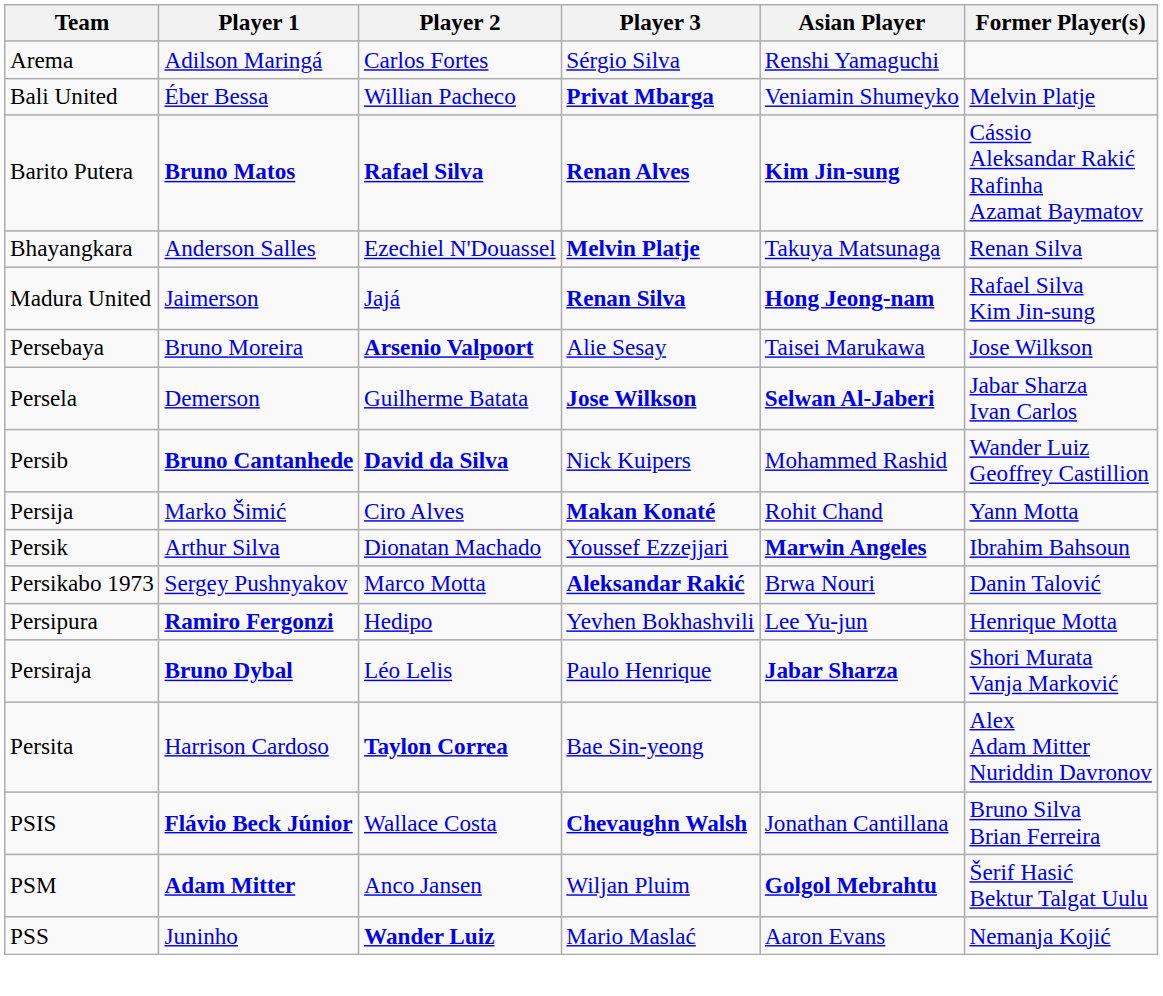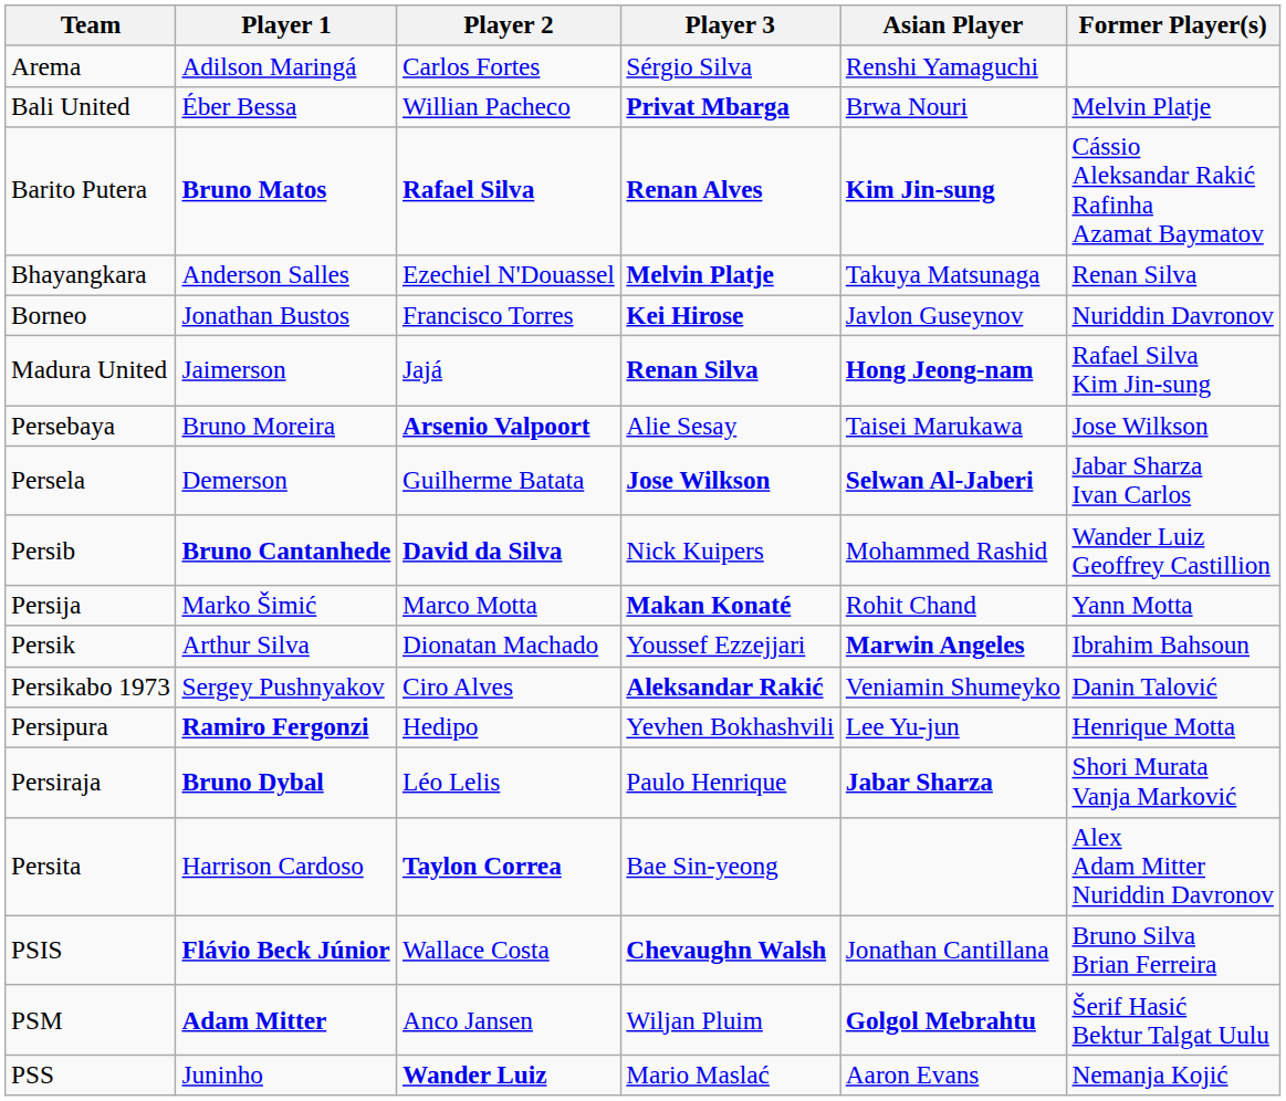 <table class="wikitable">
 <tr>
 <th>Team</th>
 <th>Player 1</th>
 <th>Player 2</th>
 <th>Player 3</th>
 <th>Asian Player</th>
 <th>Former Player(s)</th>
 </tr>
 <tr>
 <td class="nowrap">Arema</td>
 <td> <a href='#'>Adilson Maringá</a></td>
 <td> <a href='#'>Carlos Fortes</a></td>
 <td> <a href='#'>Sérgio Silva</a></td>
 <td> <a href='#'>Renshi Yamaguchi</a></td>
 <td></td>
 </tr>
 <tr>
 <td class="nowrap">Bali United</td>
 <td> <a href='#'>Éber Bessa</a></td>
 <td> <a href='#'>Willian Pacheco</a></td>
 <td> <strong><a href='#'>Privat Mbarga</a></strong></td>
-<td> <a href='#'>Veniamin Shumeyko</a></td>
+<td> <a href='#'>Brwa Nouri</a></td>
 <td> <a href='#'>Melvin Platje</a></td>
 </tr>
 <tr>
 <td class="nowrap">Barito Putera</td>
 <td> <strong><a href='#'>Bruno Matos</a></strong></td>
 <td> <strong><a href='#'>Rafael Silva</a></strong></td>
 <td> <strong><a href='#'>Renan Alves</a></strong></td>
 <td> <strong><a href='#'>Kim Jin-sung</a></strong></td>
 <td> <a href='#'>Cássio</a><br> <a href='#'>Aleksandar Rakić</a><br> <a href='#'>Rafinha</a><br> <a href='#'>Azamat Baymatov</a></td>
 </tr>
 <tr>
 <td class="nowrap">Bhayangkara</td>
 <td> <a href='#'>Anderson Salles</a></td>
 <td> <a href='#'>Ezechiel N'Douassel</a></td>
 <td> <strong><a href='#'>Melvin Platje</a></strong></td>
 <td> <a href='#'>Takuya Matsunaga</a></td>
 <td> <a href='#'>Renan Silva</a></td>
+</tr>
+<tr>
+<td class="nowrap">Borneo</td>
+<td> <a href='#'>Jonathan Bustos</a></td>
+<td> <a href='#'>Francisco Torres</a></td>
+<td> <strong><a href='#'>Kei Hirose</a></strong></td>
+<td> <a href='#'>Javlon Guseynov</a></td>
+<td> <a href='#'>Nuriddin Davronov</a></td>
 </tr>
 <tr>
 <td class="nowrap">Madura United</td>
 <td> <a href='#'>Jaimerson</a></td>
 <td> <a href='#'>Jajá</a></td>
 <td> <strong><a href='#'>Renan Silva</a></strong></td>
 <td> <strong><a href='#'>Hong Jeong-nam</a></strong></td>
 <td> <a href='#'>Rafael Silva</a><br> <a href='#'>Kim Jin-sung</a></td>
 </tr>
 <tr>
 <td class="nowrap">Persebaya</td>
 <td> <a href='#'>Bruno Moreira</a></td>
 <td> <strong><a href='#'>Arsenio Valpoort</a></strong></td>
 <td> <a href='#'>Alie Sesay</a></td>
 <td> <a href='#'>Taisei Marukawa</a></td>
 <td> <a href='#'>Jose Wilkson</a></td>
 </tr>
 <tr>
 <td class="nowrap">Persela</td>
 <td> <a href='#'>Demerson</a></td>
 <td> <a href='#'>Guilherme Batata</a></td>
 <td> <strong><a href='#'>Jose Wilkson</a></strong></td>
 <td> <strong><a href='#'>Selwan Al-Jaberi</a></strong></td>
 <td> <a href='#'>Jabar Sharza</a><br> <a href='#'>Ivan Carlos</a></td>
 </tr>
 <tr>
 <td class="nowrap">Persib</td>
 <td> <strong><a href='#'>Bruno Cantanhede</a></strong></td>
 <td> <strong><a href='#'>David da Silva</a></strong></td>
 <td> <a href='#'>Nick Kuipers</a></td>
 <td> <a href='#'>Mohammed Rashid</a></td>
 <td> <a href='#'>Wander Luiz</a><br> <a href='#'>Geoffrey Castillion</a></td>
 </tr>
 <tr>
 <td class="nowrap">Persija</td>
 <td> <a href='#'>Marko Šimić</a></td>
-<td> <a href='#'>Ciro Alves</a></td>
+<td> <a href='#'>Marco Motta</a></td>
 <td> <strong><a href='#'>Makan Konaté</a></strong></td>
 <td> <a href='#'>Rohit Chand</a></td>
 <td> <a href='#'>Yann Motta</a></td>
 </tr>
 <tr>
 <td class="nowrap">Persik</td>
 <td> <a href='#'>Arthur Silva</a></td>
 <td> <a href='#'>Dionatan Machado</a></td>
 <td> <a href='#'>Youssef Ezzejjari</a></td>
 <td> <strong><a href='#'>Marwin Angeles</a></strong></td>
 <td> <a href='#'>Ibrahim Bahsoun</a></td>
 </tr>
 <tr>
 <td class="nowrap">Persikabo 1973</td>
 <td> <a href='#'>Sergey Pushnyakov</a></td>
-<td> <a href='#'>Marco Motta</a></td>
+<td> <a href='#'>Ciro Alves</a></td>
 <td> <strong><a href='#'>Aleksandar Rakić</a></strong></td>
-<td> <a href='#'>Brwa Nouri</a></td>
+<td> <a href='#'>Veniamin Shumeyko</a></td>
 <td> <a href='#'>Danin Talović</a></td>
 </tr>
 <tr>
 <td class="nowrap">Persipura</td>
 <td> <strong><a href='#'>Ramiro Fergonzi</a></strong></td>
 <td> <a href='#'>Hedipo</a></td>
 <td> <a href='#'>Yevhen Bokhashvili</a></td>
 <td> <a href='#'>Lee Yu-jun</a></td>
 <td> <a href='#'>Henrique Motta</a></td>
 </tr>
 <tr>
 <td class="nowrap">Persiraja</td>
 <td> <strong><a href='#'>Bruno Dybal</a></strong></td>
 <td> <a href='#'>Léo Lelis</a></td>
 <td> <a href='#'>Paulo Henrique</a></td>
 <td> <strong><a href='#'>Jabar Sharza</a></strong></td>
 <td> <a href='#'>Shori Murata</a><br> <a href='#'>Vanja Marković</a></td>
 </tr>
 <tr>
 <td class="nowrap">Persita</td>
 <td> <a href='#'>Harrison Cardoso</a></td>
 <td> <strong><a href='#'>Taylon Correa</a></strong></td>
 <td> <a href='#'>Bae Sin-yeong</a></td>
 <td></td>
 <td> <a href='#'>Alex</a><br> <a href='#'>Adam Mitter</a><br> <a href='#'>Nuriddin Davronov</a></td>
 </tr>
 <tr>
 <td class="nowrap">PSIS</td>
 <td> <strong><a href='#'>Flávio Beck Júnior</a></strong></td>
 <td> <a href='#'>Wallace Costa</a></td>
 <td> <strong><a href='#'>Chevaughn Walsh</a></strong></td>
 <td> <a href='#'>Jonathan Cantillana</a></td>
 <td> <a href='#'>Bruno Silva</a><br> <a href='#'>Brian Ferreira</a></td>
 </tr>
 <tr>
 <td class="nowrap">PSM</td>
 <td> <strong><a href='#'>Adam Mitter</a></strong></td>
 <td> <a href='#'>Anco Jansen</a></td>
 <td> <a href='#'>Wiljan Pluim</a></td>
 <td> <strong><a href='#'>Golgol Mebrahtu</a></strong></td>
 <td> <a href='#'>Šerif Hasić</a><br> <a href='#'>Bektur Talgat Uulu</a></td>
 </tr>
 <tr>
 <td class="nowrap">PSS</td>
 <td> <a href='#'>Juninho</a></td>
 <td> <strong><a href='#'>Wander Luiz</a></strong></td>
 <td> <a href='#'>Mario Maslać</a></td>
 <td> <a href='#'>Aaron Evans</a></td>
 <td> <a href='#'>Nemanja Kojić</a></td>
 </tr>
 </table>
